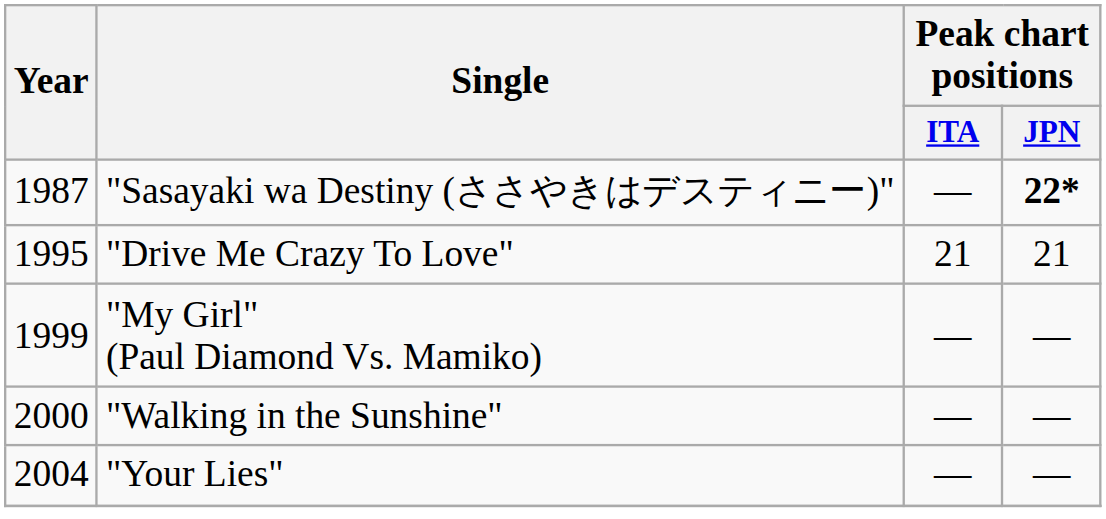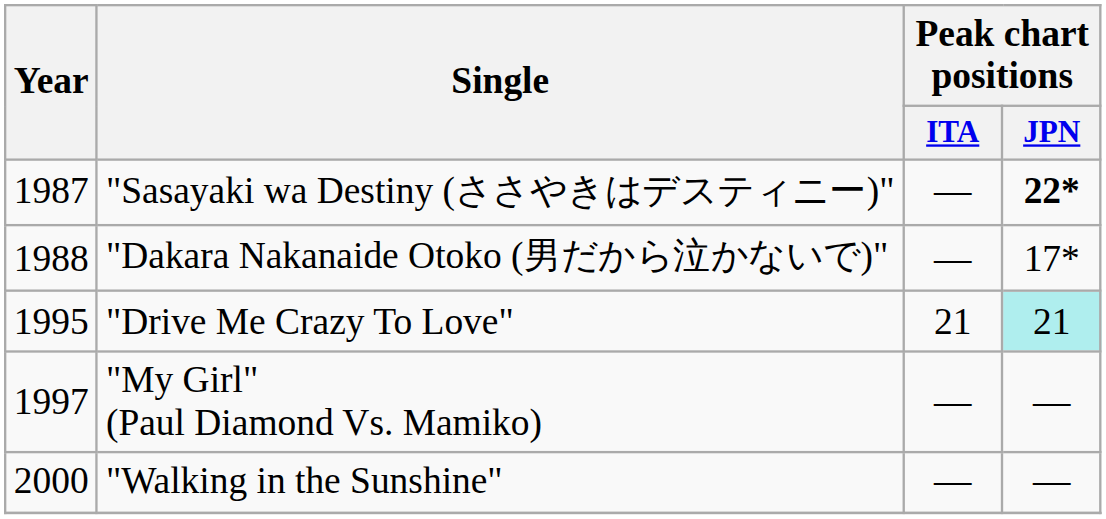 <table class="wikitable" style="text-align:center;">
 <tr>
 <th rowspan="2">Year</th>
 <th rowspan="2">Single</th>
 <th colspan="2">Peak chart positions</th>
 </tr>
 <tr style="font-size:smaller;">
 <th width="36"><a href='#'>ITA</a><br></th>
 <th width="36"><a href='#'>JPN</a><br></th>
 </tr>
 <tr>
 <td rowspan=1>1987</td>
 <td style="text-align:left;">"Sasayaki wa Destiny (ささやきはデスティニー)"</td>
 <td>—</td>
 <td><strong>22*</strong></td>
 </tr>
 <tr>
+<td rowspan=1>1988</td>
+<td style="text-align:left;">"Dakara Nakanaide Otoko (男だから泣かないで)"</td>
+<td>—</td>
+<td>17*</td>
+</tr>
+<tr>
 <td rowspan=1>1995</td>
 <td style="text-align:left;">"Drive Me Crazy To Love"</td>
 <td>21</td>
-<td>21</td>
+<td style="background: paleturquoise;">21</td>
 </tr>
 <tr>
-<td rowspan=1>1999</td>
+<td rowspan=1>1997</td>
 <td style="text-align:left;">"My Girl"<br><span>(Paul Diamond Vs. Mamiko)</span></td>
 <td>—</td>
 <td>—</td>
 </tr>
 <tr>
 <td rowspan=1>2000</td>
 <td style="text-align:left;">"Walking in the Sunshine"</td>
 <td>—</td>
 <td>—</td>
 </tr>
 <tr>
-<td>2004</td>
-<td style="text-align:left;">"Your Lies"</td>
-<td>—</td>
-<td>—</td>
-</tr>
-<tr>
 </tr>
 </table>
